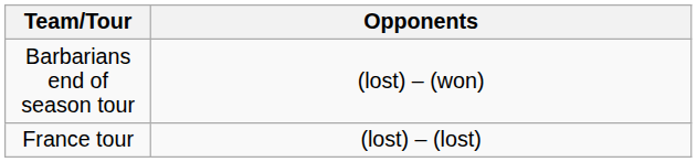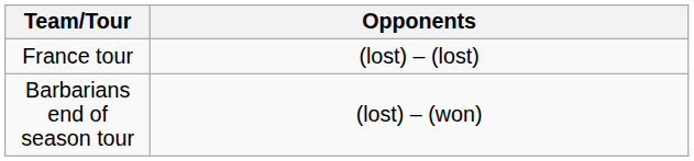 <table class="wikitable" style="text-align:center">
 <tr>
 <th width="100">Team/Tour</th>
 <th width="390">Opponents</th>
 </tr>
 <tr>
+<td>France tour</td>
+<td align=center> (lost) –  (lost)</td>
+</tr>
+<tr>
 <td>Barbarians end of season tour</td>
 <td align=center> (lost) –  (won)</td>
 </tr>
-<tr>
-<td>France tour</td>
-<td align=center> (lost) –  (lost)</td>
-</tr>
 </table>
